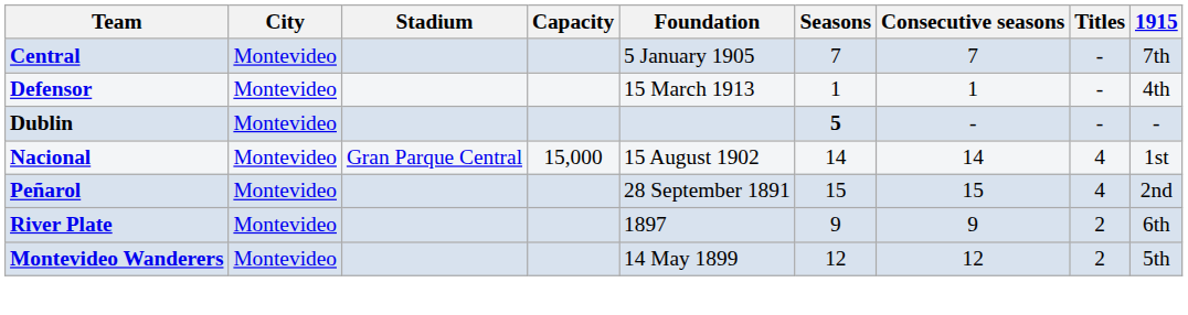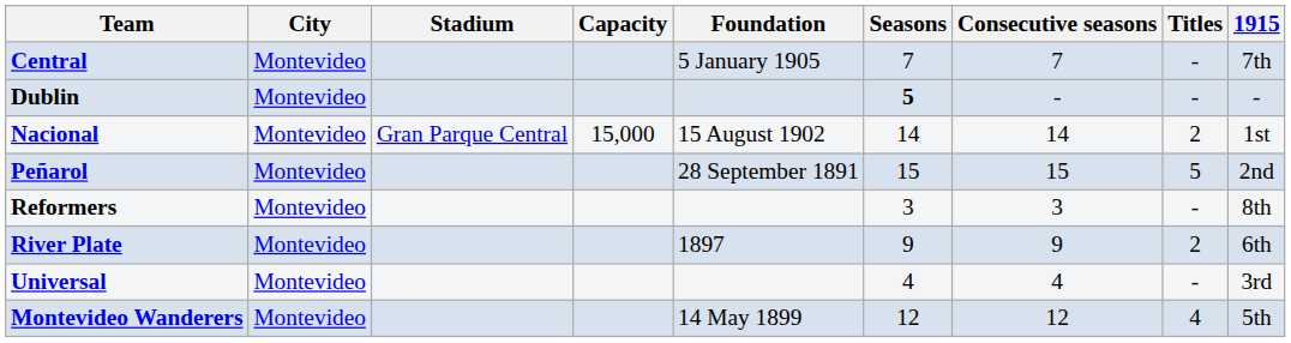 <table class="wikitable">
 <tr>
 <th>Team</th>
 <th>City</th>
 <th>Stadium</th>
 <th>Capacity</th>
 <th>Foundation</th>
 <th>Seasons</th>
 <th>Consecutive seasons</th>
 <th>Titles</th>
 <th><a href='#'>1915</a></th>
 </tr>
 <tr bgcolor=#D8E2EE>
 <td> <strong><a href='#'>Central</a></strong></td>
 <td> <a href='#'>Montevideo</a></td>
 <td></td>
 <td align=center></td>
 <td>5 January 1905</td>
 <td align=center>7</td>
 <td align=center>7</td>
 <td align=center>-</td>
 <td align=center>7th</td>
 </tr>
-<tr bgcolor=#F3F5F7>
-<td> <strong><a href='#'>Defensor</a></strong></td>
-<td> <a href='#'>Montevideo</a></td>
-<td></td>
-<td align=center></td>
-<td>15 March 1913</td>
-<td align=center>1</td>
-<td align=center>1</td>
-<td align=center>-</td>
-<td align=center>4th</td>
-</tr>
 <tr bgcolor=#D8E2EE>
 <td> <strong>Dublin</strong></td>
 <td> <a href='#'>Montevideo</a></td>
 <td></td>
 <td align=center></td>
 <td></td>
 <td align=center><strong>5</strong></td>
 <td align=center>-</td>
 <td align=center>-</td>
 <td align=center>-</td>
 </tr>
 <tr bgcolor=#F3F5F7>
 <td> <strong><a href='#'>Nacional</a></strong></td>
 <td> <a href='#'>Montevideo</a></td>
 <td><a href='#'>Gran Parque Central</a></td>
 <td align=center>15,000</td>
 <td>15 August 1902</td>
 <td align=center>14</td>
 <td align=center>14</td>
-<td align=center>4</td>
+<td align=center>2</td>
 <td align=center>1st</td>
 </tr>
 <tr bgcolor=#D8E2EE>
 <td> <strong><a href='#'>Peñarol</a></strong></td>
 <td> <a href='#'>Montevideo</a></td>
 <td></td>
 <td align=center></td>
 <td>28 September 1891</td>
 <td align=center>15</td>
 <td align=center>15</td>
-<td align=center>4</td>
+<td align=center>5</td>
 <td align=center>2nd</td>
+</tr>
+<tr bgcolor=#F3F5F7>
+<td><strong>Reformers</strong></td>
+<td> <a href='#'>Montevideo</a></td>
+<td></td>
+<td align=center></td>
+<td></td>
+<td align=center>3</td>
+<td align=center>3</td>
+<td align=center>-</td>
+<td align=center>8th</td>
 </tr>
 <tr bgcolor=#D8E2EE>
 <td> <strong><a href='#'>River Plate</a></strong></td>
 <td> <a href='#'>Montevideo</a></td>
 <td></td>
 <td align=center></td>
 <td>1897</td>
 <td align=center>9</td>
 <td align=center>9</td>
 <td align=center>2</td>
 <td align=center>6th</td>
 </tr>
+<tr bgcolor=#F3F5F7>
+<td> <strong><a href='#'>Universal</a></strong></td>
+<td> <a href='#'>Montevideo</a></td>
+<td></td>
+<td align=center></td>
+<td></td>
+<td align=center>4</td>
+<td align=center>4</td>
+<td align=center>-</td>
+<td align=center>3rd</td>
+</tr>
 <tr bgcolor=#D8E2EE>
 <td> <strong><a href='#'>Montevideo Wanderers</a></strong></td>
 <td> <a href='#'>Montevideo</a></td>
 <td></td>
 <td align=center></td>
 <td>14 May 1899</td>
 <td align=center>12</td>
 <td align=center>12</td>
-<td align=center>2</td>
+<td align=center>4</td>
 <td align=center>5th</td>
 </tr>
 </table>
